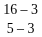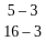 <table style="text-align:center">
 <tr>
 <th width=200></th>
 <th width=100></th>
 <th width=200></th>
 </tr>
 <tr>
 <td align=right><strong></strong></td>
-<td>16 – 3</td>
+<td>5 – 3</td>
 <td align=left></td>
 </tr>
 <tr>
 <td align=right><strong></strong></td>
-<td>5 – 3</td>
+<td>16 – 3</td>
 <td align=left></td>
 </tr>
 </table>
